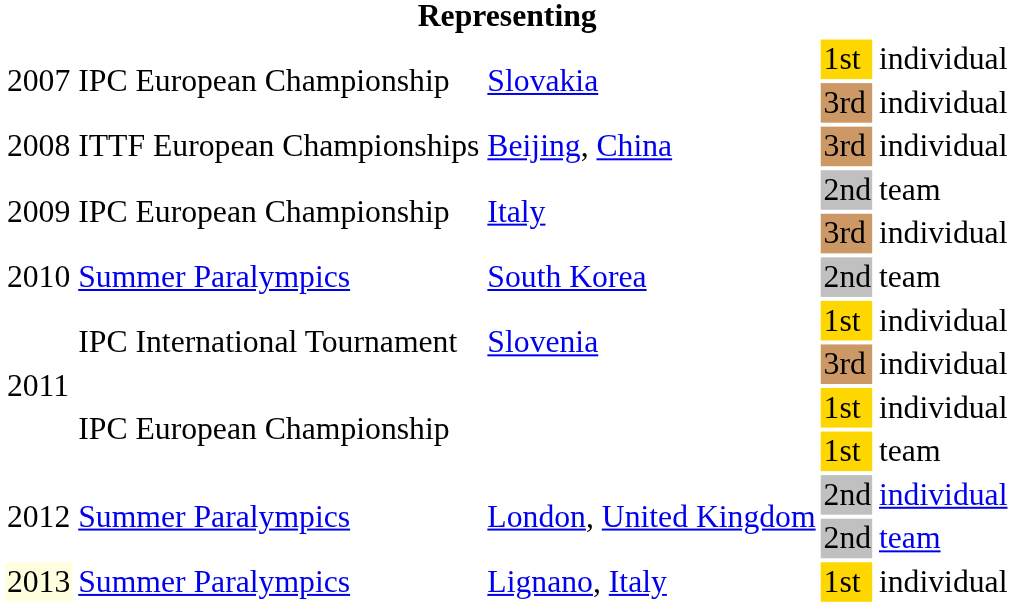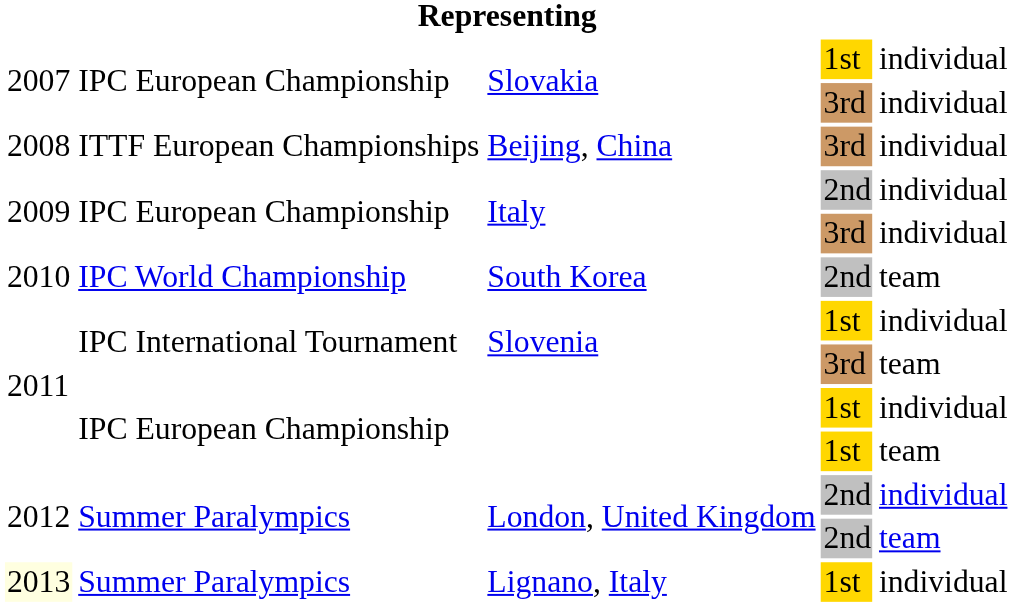 <table>
 <tr>
 <th colspan="5">Representing </th>
 </tr>
 <tr>
 <td rowspan=2>2007</td>
 <td rowspan=2>IPC European Championship</td>
 <td rowspan=2><a href='#'>Slovakia</a></td>
 <td bgcolor=gold>1st</td>
 <td>individual</td>
 </tr>
 <tr>
 <td bgcolor="#cc9966">3rd</td>
 <td>individual</td>
 </tr>
 <tr>
 <td>2008</td>
 <td>ITTF European Championships</td>
 <td><a href='#'>Beijing</a>, <a href='#'>China</a></td>
 <td bgcolor="#cc9966">3rd</td>
 <td>individual</td>
 </tr>
 <tr>
 <td rowspan=2>2009</td>
 <td rowspan=2>IPC European Championship</td>
 <td rowspan=2><a href='#'>Italy</a></td>
 <td bgcolor=silver>2nd</td>
-<td>team</td>
+<td>individual</td>
 </tr>
 <tr>
 <td bgcolor="#cc9966">3rd</td>
 <td>individual</td>
 </tr>
 <tr>
 <td>2010</td>
-<td><a href='#'>Summer Paralympics</a></td>
+<td><a href='#'>IPC World Championship</a></td>
 <td><a href='#'>South Korea</a></td>
 <td bgcolor=silver>2nd</td>
 <td>team</td>
 </tr>
 <tr>
 <td rowspan=4>2011</td>
 <td rowspan=2>IPC International Tournament</td>
 <td rowspan=2><a href='#'>Slovenia</a></td>
 <td bgcolor=gold>1st</td>
 <td>individual</td>
 </tr>
 <tr>
 <td bgcolor="#cc9966">3rd</td>
-<td>individual</td>
+<td>team</td>
 </tr>
 <tr>
 <td rowspan=2>IPC European Championship</td>
 <td rowspan=2></td>
 <td bgcolor=gold>1st</td>
 <td>individual</td>
 </tr>
 <tr>
 <td bgcolor=gold>1st</td>
 <td>team</td>
 </tr>
 <tr>
 <td rowspan=2>2012</td>
 <td rowspan=2><a href='#'>Summer Paralympics</a></td>
 <td rowspan=2><a href='#'>London</a>, <a href='#'>United Kingdom</a></td>
 <td bgcolor=silver>2nd</td>
 <td><a href='#'>individual</a></td>
 </tr>
 <tr>
 <td bgcolor=silver>2nd</td>
 <td><a href='#'>team</a></td>
 </tr>
 <tr>
 <td style="background: lightyellow;">2013</td>
 <td><a href='#'>Summer Paralympics</a></td>
 <td><a href='#'>Lignano</a>, <a href='#'>Italy</a></td>
 <td bgcolor=gold>1st</td>
 <td>individual</td>
 </tr>
 </table>
